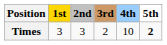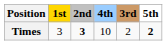 <table class="wikitable" style="text-align: center">
 <tr>
 <th width="50">Position</th>
 <th style="background:#FFD700;" width="25">1st</th>
 <th style="background:#C0C0C0;" width="25">2nd</th>
+<th style="background:#9acdff;" width="25">4th</th>
 <th style="background:#cc9966;" width="25">3rd</th>
-<th style="background:#9acdff;" width="25">4th</th>
 <th style="background:#FFFFFF;" width="25">5th</th>
 </tr>
 <tr>
 <th>Times</th>
 <td>3</td>
-<td>3</td>
+<td><strong>3</strong></td>
+<td>10</td>
 <td>2</td>
-<td>10</td>
 <td><strong>2</strong></td>
 </tr>
 </table>
